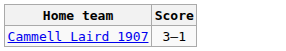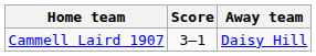 <table class="wikitable" style="text-align: center">
 <tr>
 <th>Home team</th>
 <th>Score</th>
+<th>Away team</th>
 </tr>
 <tr>
 <td><a href='#'>Cammell Laird 1907</a></td>
 <td>3–1</td>
+<td><a href='#'>Daisy Hill</a></td>
 </tr>
 </table>
